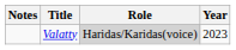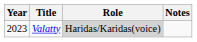 <table class="wikitable sortable">
 <tr>
-<th class="unsortable">Notes</th>
+<th>Year</th>
 <th>Title</th>
 <th>Role</th>
-<th>Year</th>
+<th class="unsortable">Notes</th>
 </tr>
 <tr>
-<td></td>
+<td>2023</td>
 <td><em><a href='#'>Valatty</a></em></td>
 <td style="background: lightgrey;">Haridas/Karidas(voice)</td>
-<td>2023</td>
+<td></td>
 </tr>
 </table>
